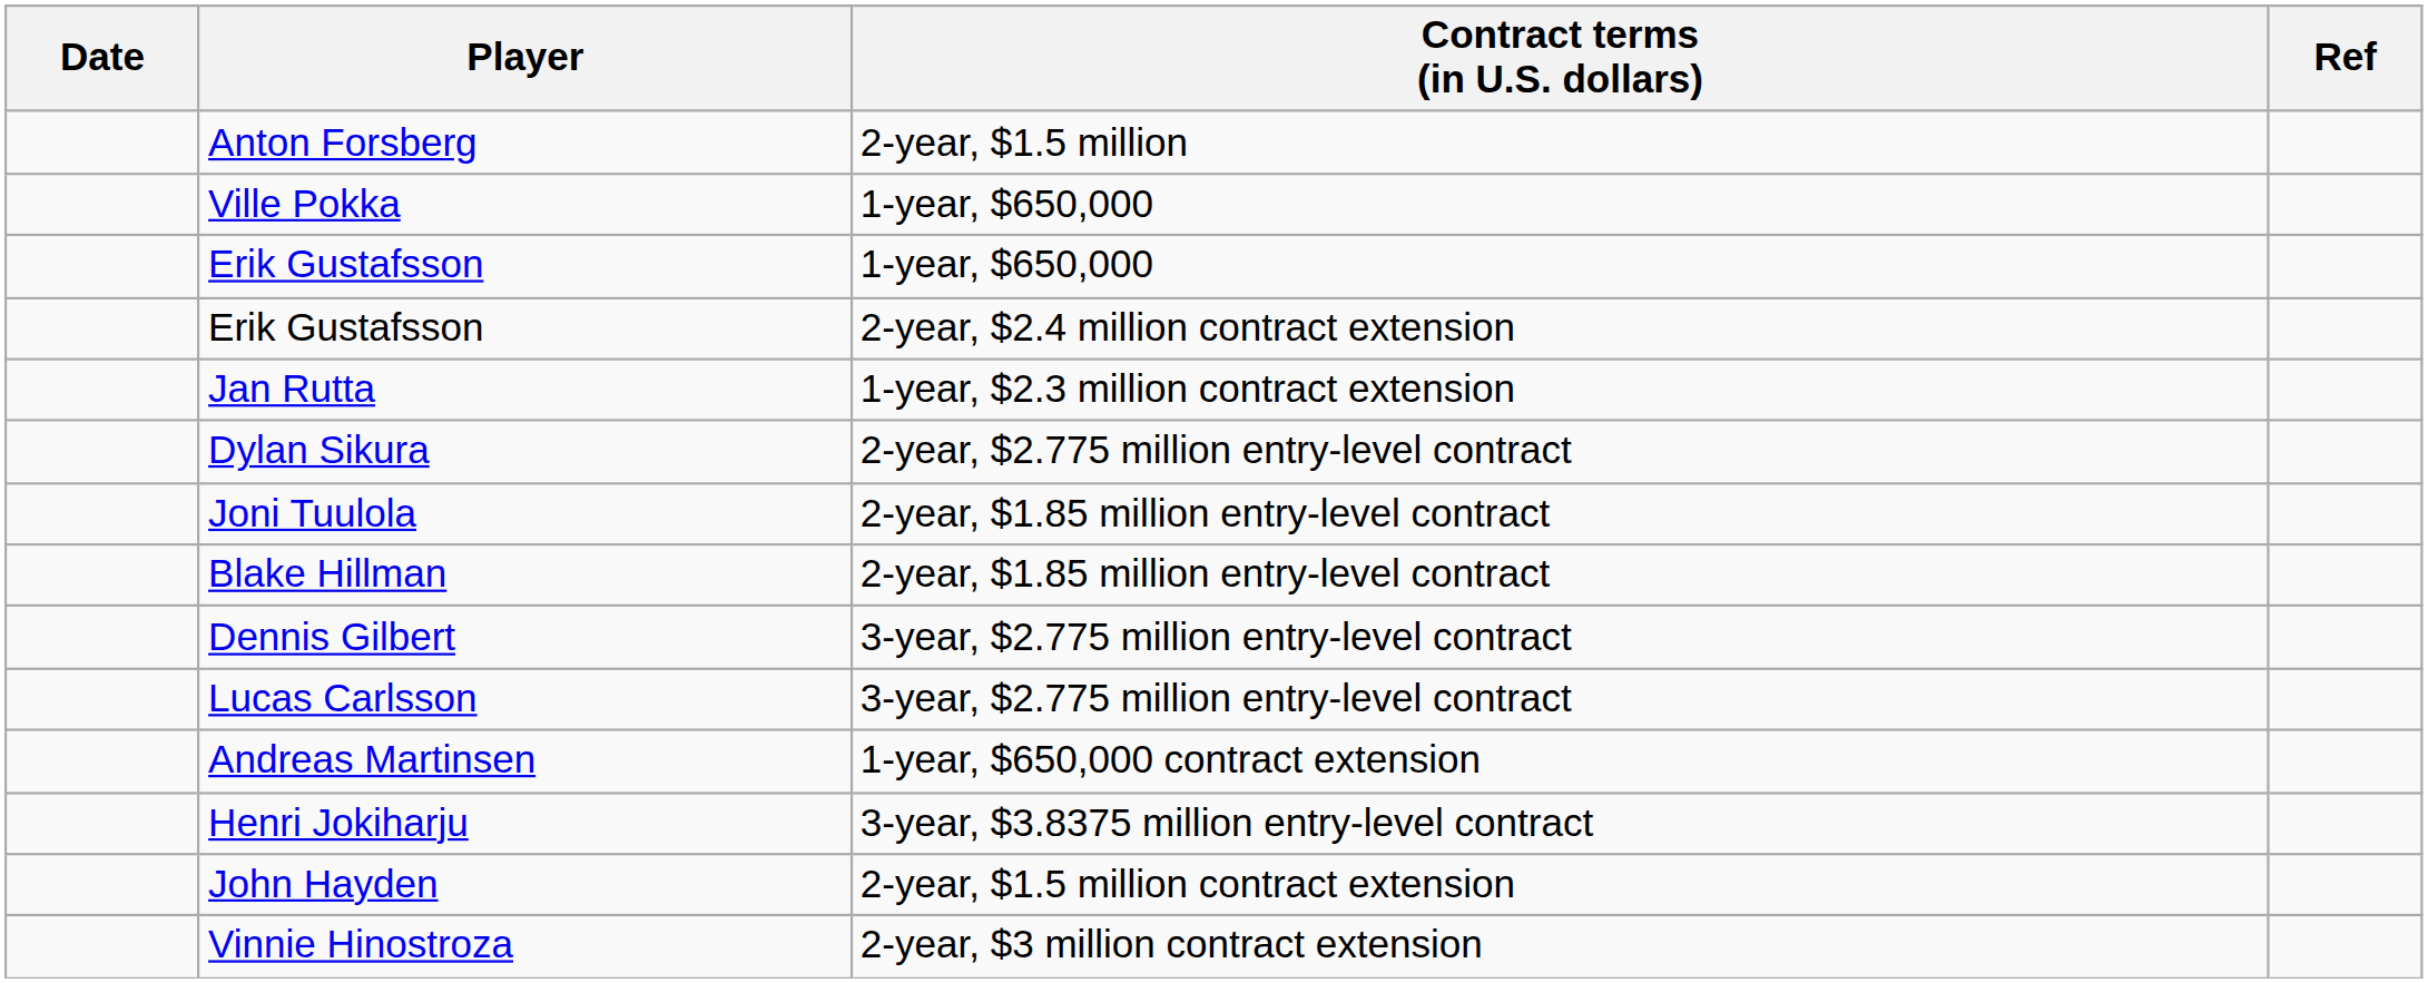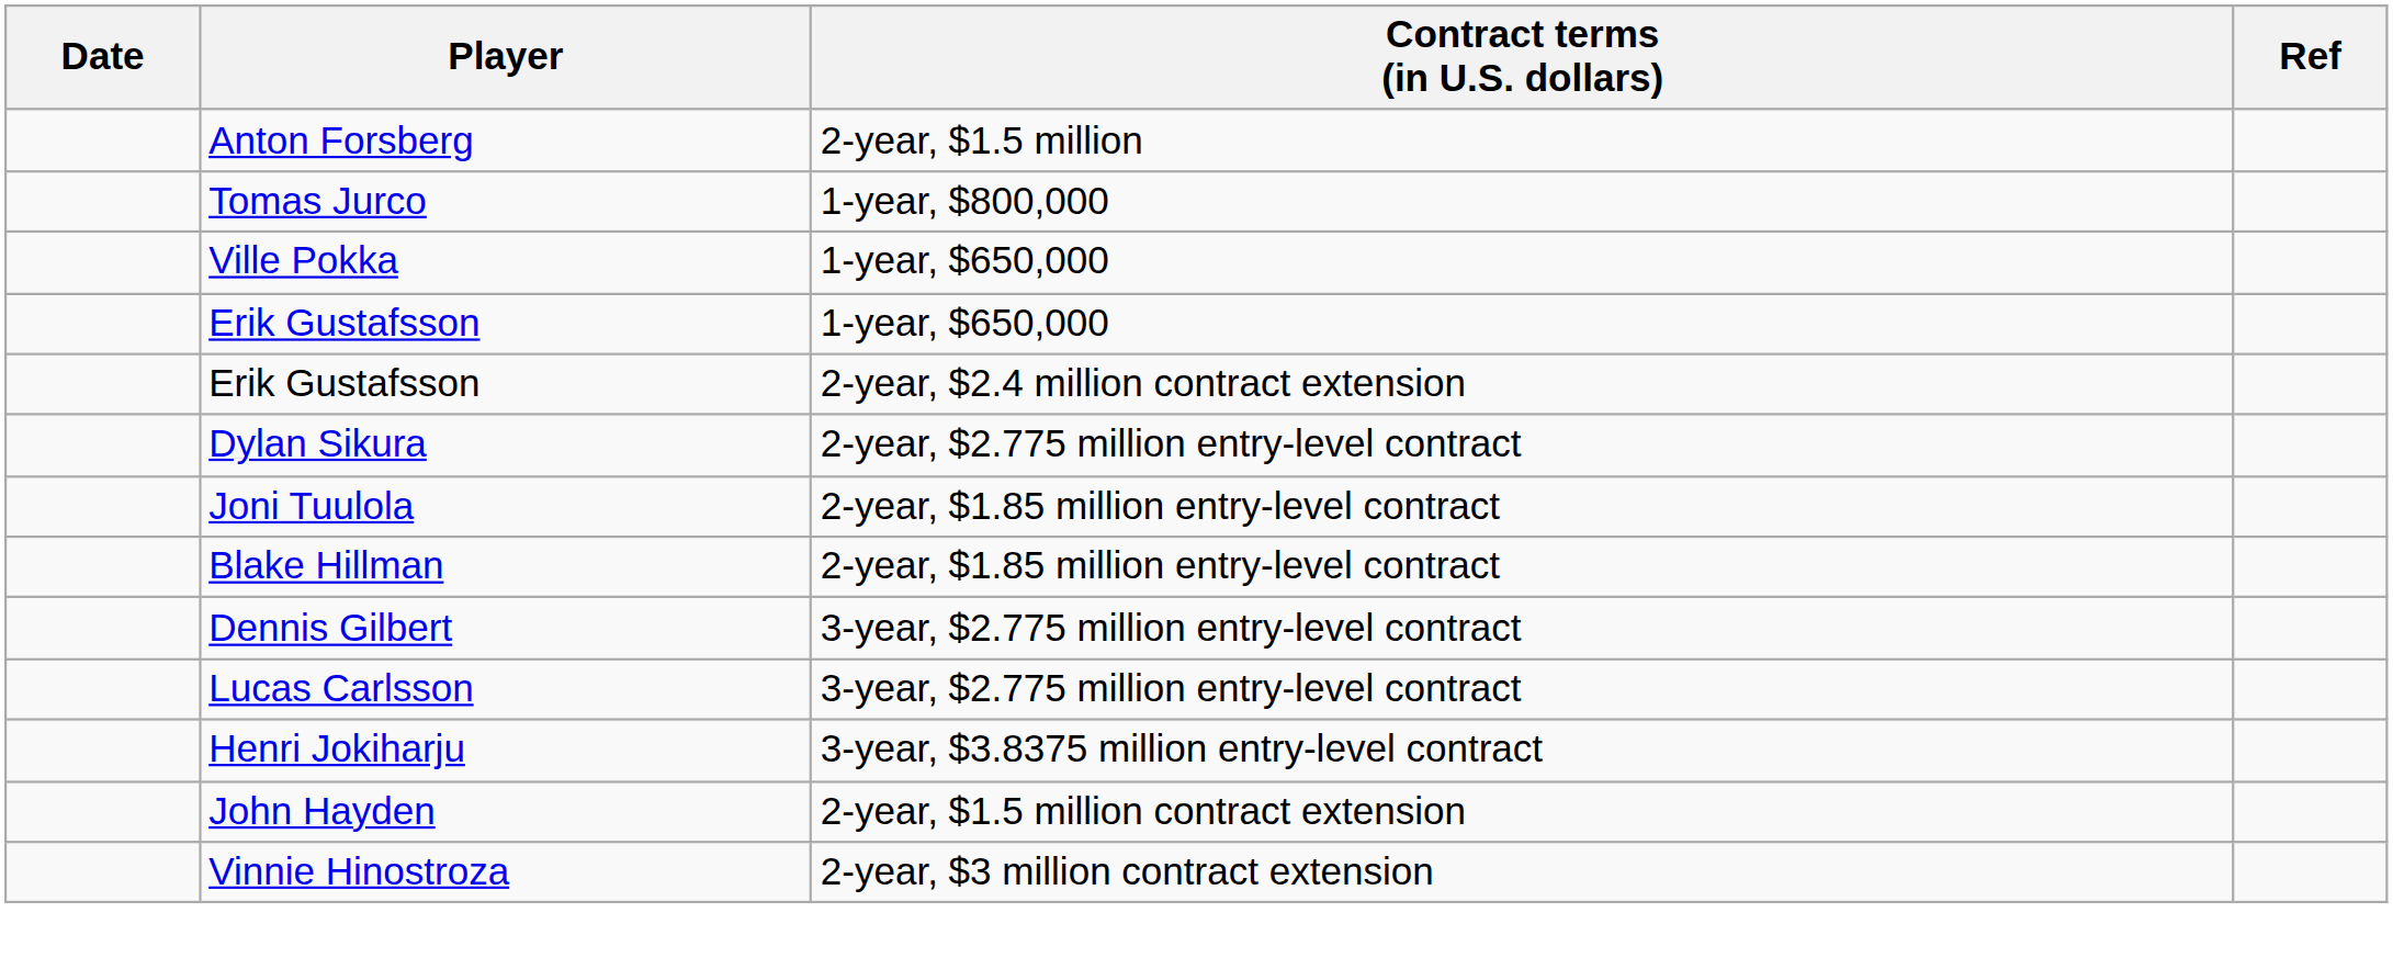 <table class="wikitable" style="width:50%;">
 <tr style="background:#ddd; text-align:center;">
 <th>Date</th>
 <th>Player</th>
 <th>Contract terms<br>(in U.S. dollars)</th>
 <th>Ref</th>
 </tr>
 <tr>
 <td></td>
 <td><a href='#'>Anton Forsberg</a></td>
 <td>2-year, $1.5 million</td>
+<td></td>
+</tr>
+<tr>
+<td></td>
+<td><a href='#'>Tomas Jurco</a></td>
+<td>1-year, $800,000</td>
 <td></td>
 </tr>
 <tr>
 <td></td>
 <td><a href='#'>Ville Pokka</a></td>
 <td>1-year, $650,000</td>
 <td></td>
 </tr>
 <tr>
 <td></td>
 <td><a href='#'>Erik Gustafsson</a></td>
 <td>1-year, $650,000</td>
 <td></td>
 </tr>
 <tr>
 <td></td>
 <td>Erik Gustafsson</td>
 <td>2-year, $2.4 million contract extension</td>
-<td></td>
-</tr>
-<tr>
-<td></td>
-<td><a href='#'>Jan Rutta</a></td>
-<td>1-year, $2.3 million contract extension</td>
 <td></td>
 </tr>
 <tr>
 <td></td>
 <td><a href='#'>Dylan Sikura</a></td>
 <td>2-year, $2.775 million entry-level contract</td>
 <td></td>
 </tr>
 <tr>
 <td></td>
 <td><a href='#'>Joni Tuulola</a></td>
 <td>2-year, $1.85 million entry-level contract</td>
 <td></td>
 </tr>
 <tr>
 <td></td>
 <td><a href='#'>Blake Hillman</a></td>
 <td>2-year, $1.85 million entry-level contract</td>
 <td></td>
 </tr>
 <tr>
 <td></td>
 <td><a href='#'>Dennis Gilbert</a></td>
 <td>3-year, $2.775 million entry-level contract</td>
 <td></td>
 </tr>
 <tr>
 <td></td>
 <td><a href='#'>Lucas Carlsson</a></td>
 <td>3-year, $2.775 million entry-level contract</td>
 <td></td>
 </tr>
 <tr>
 <td></td>
-<td><a href='#'>Andreas Martinsen</a></td>
-<td>1-year, $650,000 contract extension</td>
-<td></td>
-</tr>
-<tr>
-<td></td>
 <td><a href='#'>Henri Jokiharju</a></td>
 <td>3-year, $3.8375 million entry-level contract</td>
 <td></td>
 </tr>
 <tr>
 <td></td>
 <td><a href='#'>John Hayden</a></td>
 <td>2-year, $1.5 million contract extension</td>
 <td></td>
 </tr>
 <tr>
 <td></td>
 <td><a href='#'>Vinnie Hinostroza</a></td>
 <td>2-year, $3 million contract extension</td>
 <td></td>
 </tr>
 </table>
